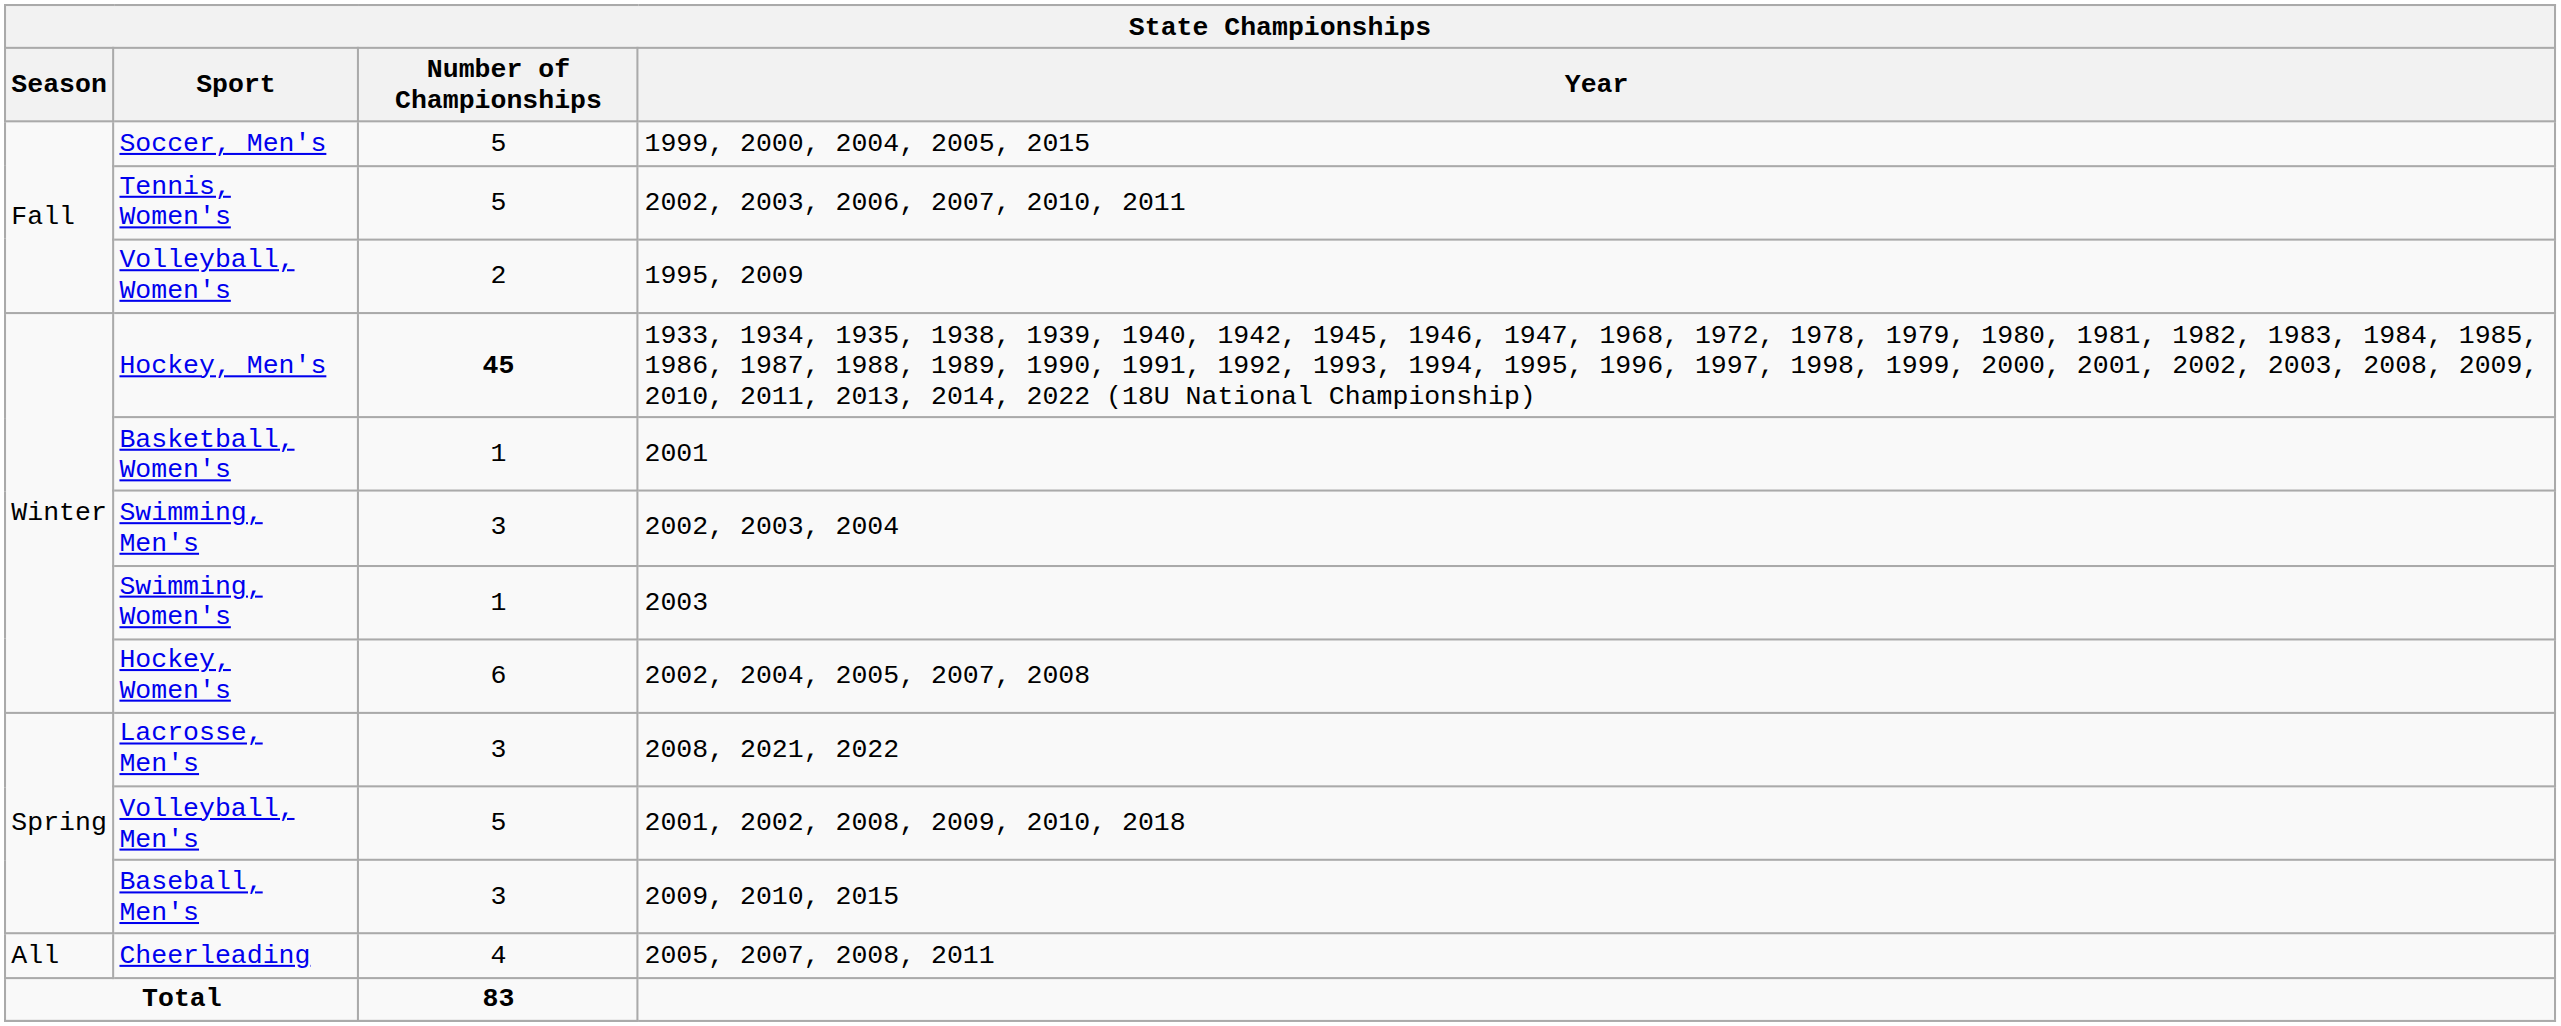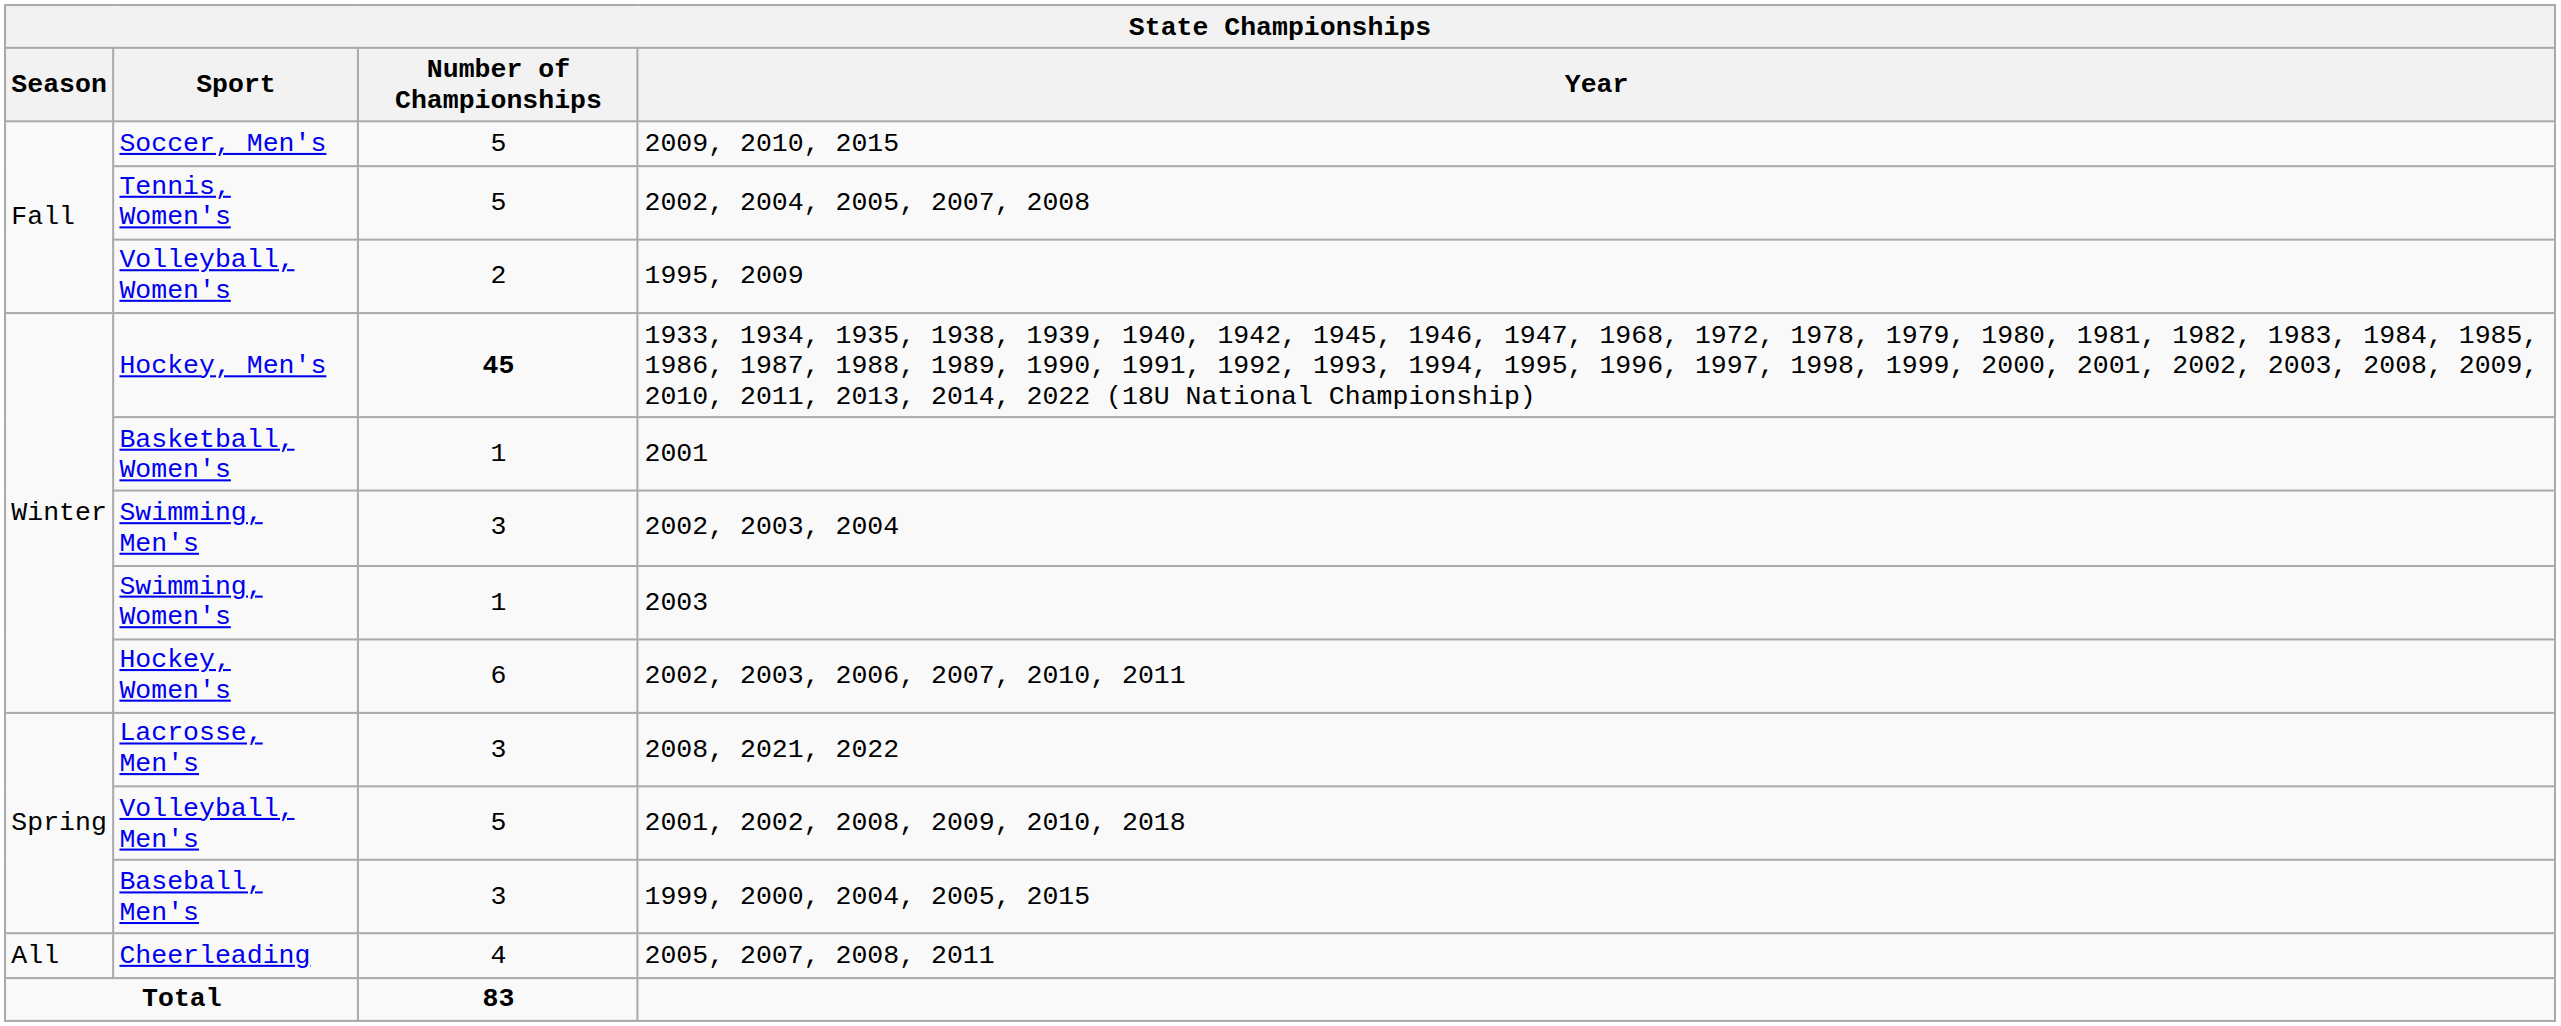 <table class="wikitable">
 <tr>
 <th colspan="4">State Championships</th>
 </tr>
 <tr>
 <th>Season</th>
 <th>Sport</th>
 <th>Number of Championships</th>
 <th>Year</th>
 </tr>
 <tr>
 <td rowspan="3">Fall</td>
 <td><a href='#'>Soccer, Men's</a></td>
 <td align="center">5</td>
-<td>1999, 2000, 2004, 2005, 2015</td>
+<td>2009, 2010, 2015</td>
 </tr>
 <tr>
 <td><a href='#'>Tennis, Women's</a></td>
 <td align="center">5</td>
-<td>2002, 2003, 2006, 2007, 2010, 2011</td>
+<td>2002, 2004, 2005, 2007, 2008</td>
 </tr>
 <tr>
 <td><a href='#'>Volleyball, Women's</a></td>
 <td align="center">2</td>
 <td>1995, 2009</td>
 </tr>
 <tr>
 <td rowspan="5">Winter</td>
 <td><a href='#'>Hockey, Men's</a></td>
 <td align="center"><strong>45</strong></td>
 <td>1933, 1934, 1935, 1938, 1939, 1940, 1942, 1945, 1946, 1947, 1968, 1972, 1978, 1979, 1980, 1981, 1982, 1983, 1984, 1985, 1986, 1987, 1988, 1989, 1990, 1991, 1992, 1993, 1994, 1995, 1996, 1997, 1998, 1999, 2000, 2001, 2002, 2003, 2008, 2009, 2010, 2011, 2013, 2014, 2022 (18U National Championship)</td>
 </tr>
 <tr>
 <td><a href='#'>Basketball, Women's</a></td>
 <td align="center">1</td>
 <td>2001</td>
 </tr>
 <tr>
 <td><a href='#'>Swimming, Men's</a></td>
 <td align="center">3</td>
 <td>2002, 2003, 2004</td>
 </tr>
 <tr>
 <td><a href='#'>Swimming, Women's</a></td>
 <td align="center">1</td>
 <td>2003</td>
 </tr>
 <tr>
 <td><a href='#'>Hockey, Women's</a></td>
 <td align="center">6</td>
-<td>2002, 2004, 2005, 2007, 2008</td>
+<td>2002, 2003, 2006, 2007, 2010, 2011</td>
 </tr>
 <tr>
 <td rowspan="3">Spring</td>
 <td><a href='#'>Lacrosse, Men's</a></td>
 <td align="center">3</td>
 <td>2008, 2021, 2022</td>
 </tr>
 <tr>
 <td><a href='#'>Volleyball, Men's</a></td>
 <td align="center">5</td>
 <td>2001, 2002, 2008, 2009, 2010, 2018</td>
 </tr>
 <tr>
 <td><a href='#'>Baseball, Men's</a></td>
 <td align="center">3</td>
-<td>2009, 2010, 2015</td>
+<td>1999, 2000, 2004, 2005, 2015</td>
 </tr>
 <tr>
 <td rowspan="1">All</td>
 <td><a href='#'>Cheerleading</a></td>
 <td align="center">4</td>
 <td>2005, 2007, 2008, 2011</td>
 </tr>
 <tr>
 <td colspan="2" align="center"><strong>Total</strong></td>
 <td align="center"><strong>83</strong></td>
 </tr>
 <tr>
 </tr>
 </table>
